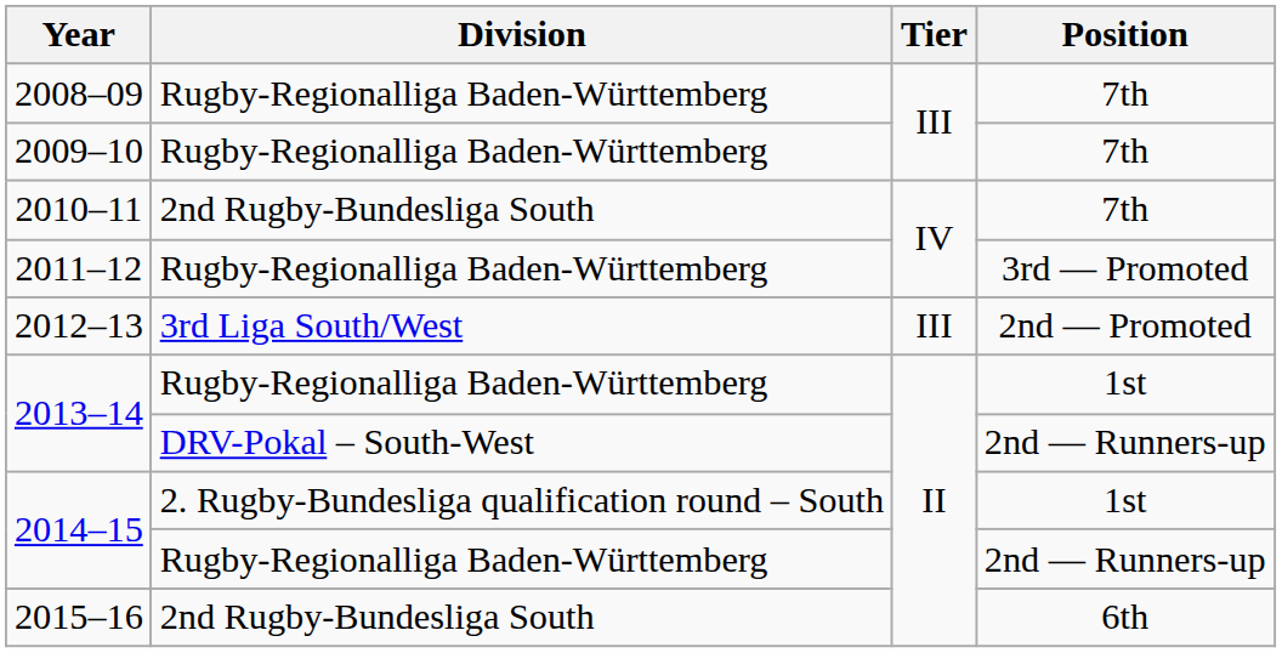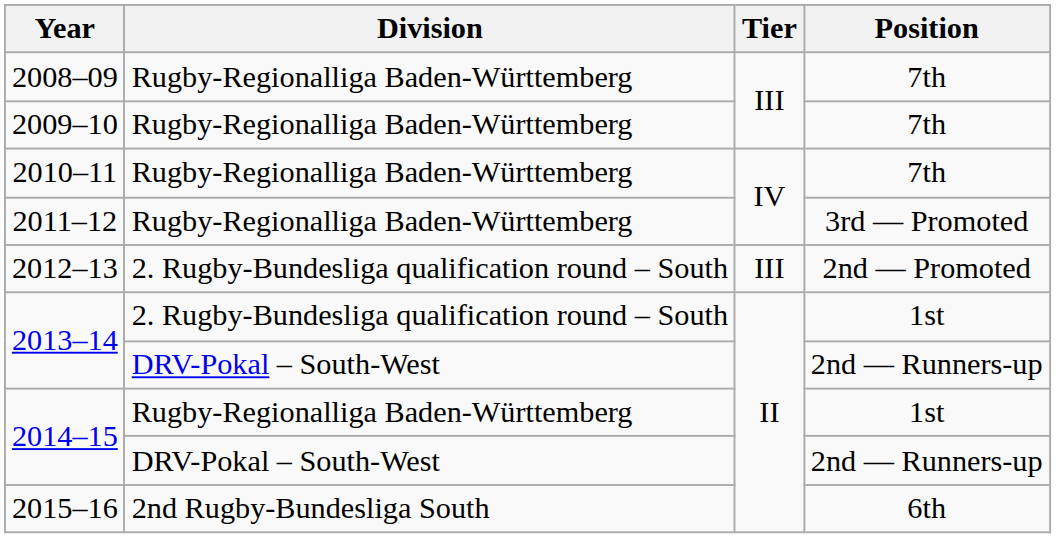 <table class="wikitable">
 <tr>
 <th>Year</th>
 <th>Division</th>
 <th>Tier</th>
 <th>Position</th>
 </tr>
 <tr align="center">
 <td>2008–09</td>
 <td align="left">Rugby-Regionalliga Baden-Württemberg</td>
 <td rowspan=2>III</td>
 <td>7th</td>
 </tr>
 <tr align="center">
 <td>2009–10</td>
 <td align="left">Rugby-Regionalliga Baden-Württemberg</td>
 <td>7th</td>
 </tr>
 <tr align="center">
 <td>2010–11</td>
-<td align="left">2nd Rugby-Bundesliga South</td>
+<td align="left">Rugby-Regionalliga Baden-Württemberg</td>
 <td rowspan=2>IV</td>
 <td>7th</td>
 </tr>
 <tr align="center">
 <td>2011–12</td>
 <td align="left">Rugby-Regionalliga Baden-Württemberg</td>
 <td>3rd — Promoted</td>
 </tr>
 <tr align="center">
 <td>2012–13</td>
-<td align="left"><a href='#'>3rd Liga South/West</a></td>
+<td align="left">2. Rugby-Bundesliga qualification round – South</td>
 <td>III</td>
 <td>2nd — Promoted</td>
 </tr>
 <tr align="center">
 <td rowspan=2><a href='#'>2013–14</a></td>
-<td align="left">Rugby-Regionalliga Baden-Württemberg</td>
+<td align="left">2. Rugby-Bundesliga qualification round – South</td>
 <td rowspan=5>II</td>
 <td>1st</td>
 </tr>
 <tr align="center">
 <td align="left"><a href='#'>DRV-Pokal</a> – South-West</td>
 <td>2nd — Runners-up</td>
 </tr>
 <tr align="center">
 <td rowspan=2><a href='#'>2014–15</a></td>
-<td align="left">2. Rugby-Bundesliga qualification round – South</td>
+<td align="left">Rugby-Regionalliga Baden-Württemberg</td>
 <td>1st</td>
 </tr>
 <tr align="center">
-<td align="left">Rugby-Regionalliga Baden-Württemberg</td>
+<td align="left">DRV-Pokal – South-West</td>
 <td>2nd — Runners-up</td>
 </tr>
 <tr align="center">
 <td>2015–16</td>
 <td align="left">2nd Rugby-Bundesliga South</td>
 <td>6th</td>
 </tr>
 </table>
